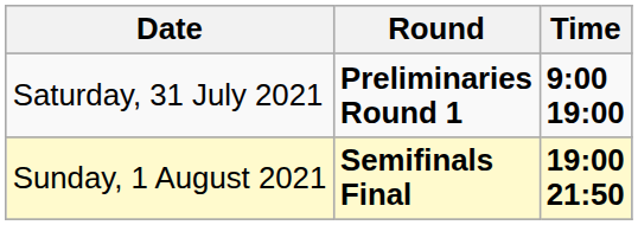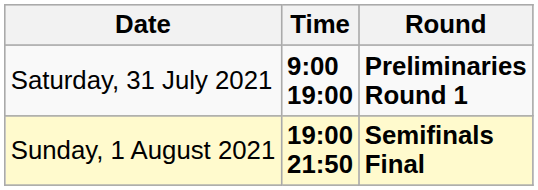 <table class="wikitable">
 <tr>
 <th>Date</th>
+<th>Time</th>
 <th>Round</th>
-<th>Time</th>
 </tr>
 <tr>
 <td>Saturday, 31 July 2021</td>
+<td><strong>9:00<br>19:00</strong></td>
 <td><strong>Preliminaries<br>Round 1</strong></td>
-<td><strong>9:00<br>19:00</strong></td>
 </tr>
 <tr style=background:lemonchiffon>
 <td>Sunday, 1 August 2021</td>
+<td><strong>19:00<br>21:50</strong></td>
 <td><strong>Semifinals<br>Final</strong></td>
-<td><strong>19:00<br>21:50</strong></td>
 </tr>
 </table>
